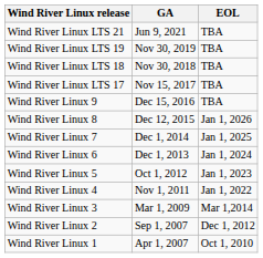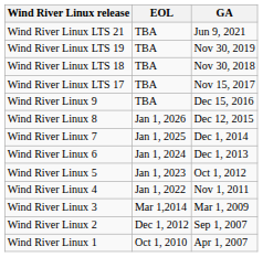 <table class="wikitable">
 <tr>
 <th>Wind River Linux release</th>
+<th>EOL</th>
 <th>GA</th>
-<th>EOL</th>
 </tr>
 <tr>
 <td>Wind River Linux LTS 21</td>
+<td>TBA</td>
 <td>Jun 9, 2021</td>
-<td>TBA</td>
 </tr>
 <tr>
 <td>Wind River Linux LTS 19</td>
+<td>TBA</td>
 <td>Nov 30, 2019</td>
-<td>TBA</td>
 </tr>
 <tr>
 <td>Wind River Linux LTS 18</td>
+<td>TBA</td>
 <td>Nov 30, 2018</td>
-<td>TBA</td>
 </tr>
 <tr>
 <td>Wind River Linux LTS 17</td>
+<td>TBA</td>
 <td>Nov 15, 2017</td>
-<td>TBA</td>
 </tr>
 <tr>
 <td>Wind River Linux 9</td>
+<td>TBA</td>
 <td>Dec 15, 2016</td>
-<td>TBA</td>
 </tr>
 <tr>
 <td>Wind River Linux 8</td>
+<td>Jan 1, 2026</td>
 <td>Dec 12, 2015</td>
-<td>Jan 1, 2026</td>
 </tr>
 <tr>
 <td>Wind River Linux 7</td>
+<td>Jan 1, 2025</td>
 <td>Dec 1, 2014</td>
-<td>Jan 1, 2025</td>
 </tr>
 <tr>
 <td>Wind River Linux 6</td>
+<td>Jan 1, 2024</td>
 <td>Dec 1, 2013</td>
-<td>Jan 1, 2024</td>
 </tr>
 <tr>
 <td>Wind River Linux 5</td>
+<td>Jan 1, 2023</td>
 <td>Oct 1, 2012</td>
-<td>Jan 1, 2023</td>
 </tr>
 <tr>
 <td>Wind River Linux 4</td>
+<td>Jan 1, 2022</td>
 <td>Nov 1, 2011</td>
-<td>Jan 1, 2022</td>
 </tr>
 <tr>
 <td>Wind River Linux 3</td>
+<td>Mar 1,2014</td>
 <td>Mar 1, 2009</td>
-<td>Mar 1,2014</td>
 </tr>
 <tr>
 <td>Wind River Linux 2</td>
+<td>Dec 1, 2012</td>
 <td>Sep 1, 2007</td>
-<td>Dec 1, 2012</td>
 </tr>
 <tr>
 <td>Wind River Linux 1</td>
+<td>Oct 1, 2010</td>
 <td>Apr 1, 2007</td>
-<td>Oct 1, 2010</td>
 </tr>
 </table>
